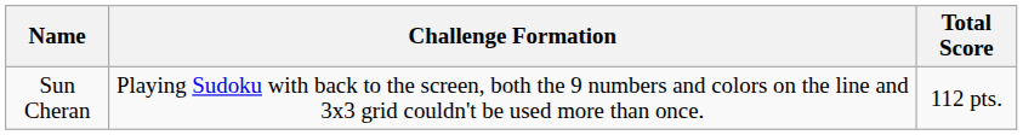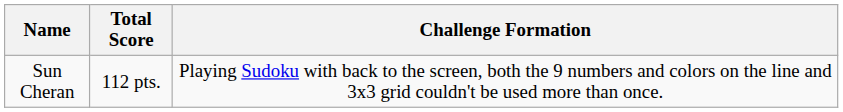 <table class="wikitable" style="width:80%; text-align:center">
 <tr>
 <th>Name</th>
+<th>Total Score</th>
 <th>Challenge Formation</th>
-<th>Total Score</th>
 </tr>
 <tr>
 <td>Sun Cheran</td>
+<td>112 pts.</td>
 <td>Playing <a href='#'>Sudoku</a> with back to the screen, both the 9 numbers and colors on the line and 3x3 grid couldn't be used more than once.</td>
-<td>112 pts.</td>
 </tr>
 </table>
